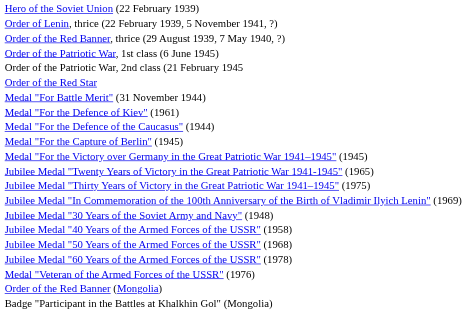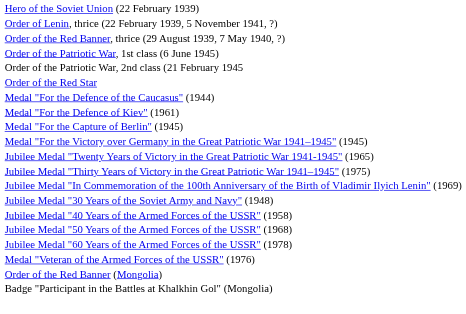 <table>
 <tr>
 <td></td>
 <td><a href='#'>Hero of the Soviet Union</a> (22 February 1939)</td>
 </tr>
 <tr>
 <td></td>
 <td><a href='#'>Order of Lenin</a>, thrice (22 February 1939, 5 November 1941, ?)</td>
 </tr>
 <tr>
 <td></td>
 <td><a href='#'>Order of the Red Banner</a>, thrice (29 August 1939, 7 May 1940, ?)</td>
 </tr>
 <tr>
 <td></td>
 <td><a href='#'>Order of the Patriotic War</a>, 1st class (6 June 1945)</td>
 </tr>
 <tr>
 <td></td>
 <td>Order of the Patriotic War, 2nd class (21 February 1945</td>
 </tr>
 <tr>
 <td></td>
 <td><a href='#'>Order of the Red Star</a></td>
 </tr>
 <tr>
 <td></td>
-<td><a href='#'>Medal "For Battle Merit"</a> (31 November 1944)</td>
+<td><a href='#'>Medal "For the Defence of the Caucasus"</a> (1944)</td>
 </tr>
 <tr>
 <td></td>
 <td><a href='#'>Medal "For the Defence of Kiev"</a> (1961)</td>
-</tr>
-<tr>
-<td></td>
-<td><a href='#'>Medal "For the Defence of the Caucasus"</a> (1944)</td>
 </tr>
 <tr>
 <td></td>
 <td><a href='#'>Medal "For the Capture of Berlin"</a> (1945)</td>
 </tr>
 <tr>
 <td></td>
 <td><a href='#'>Medal "For the Victory over Germany in the Great Patriotic War 1941–1945"</a> (1945)</td>
 </tr>
 <tr>
 <td></td>
 <td><a href='#'>Jubilee Medal "Twenty Years of Victory in the Great Patriotic War 1941-1945"</a> (1965)</td>
 </tr>
 <tr>
 <td></td>
 <td><a href='#'>Jubilee Medal "Thirty Years of Victory in the Great Patriotic War 1941–1945"</a> (1975)</td>
 </tr>
 <tr>
 <td></td>
 <td><a href='#'>Jubilee Medal "In Commemoration of the 100th Anniversary of the Birth of Vladimir Ilyich Lenin"</a> (1969)</td>
 </tr>
 <tr>
 <td></td>
 <td><a href='#'>Jubilee Medal "30 Years of the Soviet Army and Navy"</a> (1948)</td>
 </tr>
 <tr>
 <td></td>
 <td><a href='#'>Jubilee Medal "40 Years of the Armed Forces of the USSR"</a> (1958)</td>
 </tr>
 <tr>
 <td></td>
 <td><a href='#'>Jubilee Medal "50 Years of the Armed Forces of the USSR"</a> (1968)</td>
 </tr>
 <tr>
 <td></td>
 <td><a href='#'>Jubilee Medal "60 Years of the Armed Forces of the USSR"</a> (1978)</td>
 </tr>
 <tr>
 <td></td>
 <td><a href='#'>Medal "Veteran of the Armed Forces of the USSR"</a> (1976)</td>
 </tr>
 <tr>
 <td></td>
 <td><a href='#'>Order of the Red Banner</a> (<a href='#'>Mongolia</a>)</td>
 </tr>
 <tr>
 <td></td>
 <td>Badge "Participant in the Battles at Khalkhin Gol" (Mongolia)</td>
 </tr>
 <tr>
 </tr>
 </table>
